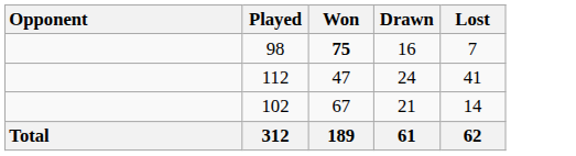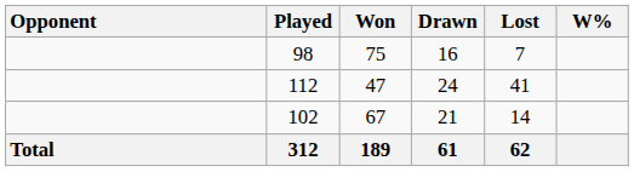 <table class="wikitable sortable" style="text-align:center;">
 <tr>
 <th style="width:200px; text-align:left;">Opponent</th>
 <th style="width:50px;">Played</th>
 <th style="width:50px;">Won</th>
 <th style="width:50px;">Drawn</th>
 <th style="width:50px;">Lost</th>
+<th style="width:50px;">W%</th>
 </tr>
 <tr>
 <td style="text-align:left;"><strong></strong></td>
 <td>98</td>
-<td><strong>75</strong></td>
+<td>75</td>
 <td>16</td>
 <td>7</td>
+<td></td>
 </tr>
 <tr>
 <td style="text-align:left;"><strong></strong></td>
 <td>112</td>
 <td>47</td>
 <td>24</td>
 <td>41</td>
+<td></td>
 </tr>
 <tr>
 <td style="text-align:left;"><strong></strong></td>
 <td>102</td>
 <td>67</td>
 <td>21</td>
 <td>14</td>
+<td></td>
 </tr>
 <tr>
 <th style="text-align:left;"><strong>Total</strong></th>
 <th>312</th>
 <th>189</th>
 <th>61</th>
 <th>62</th>
+<th></th>
 </tr>
 </table>
